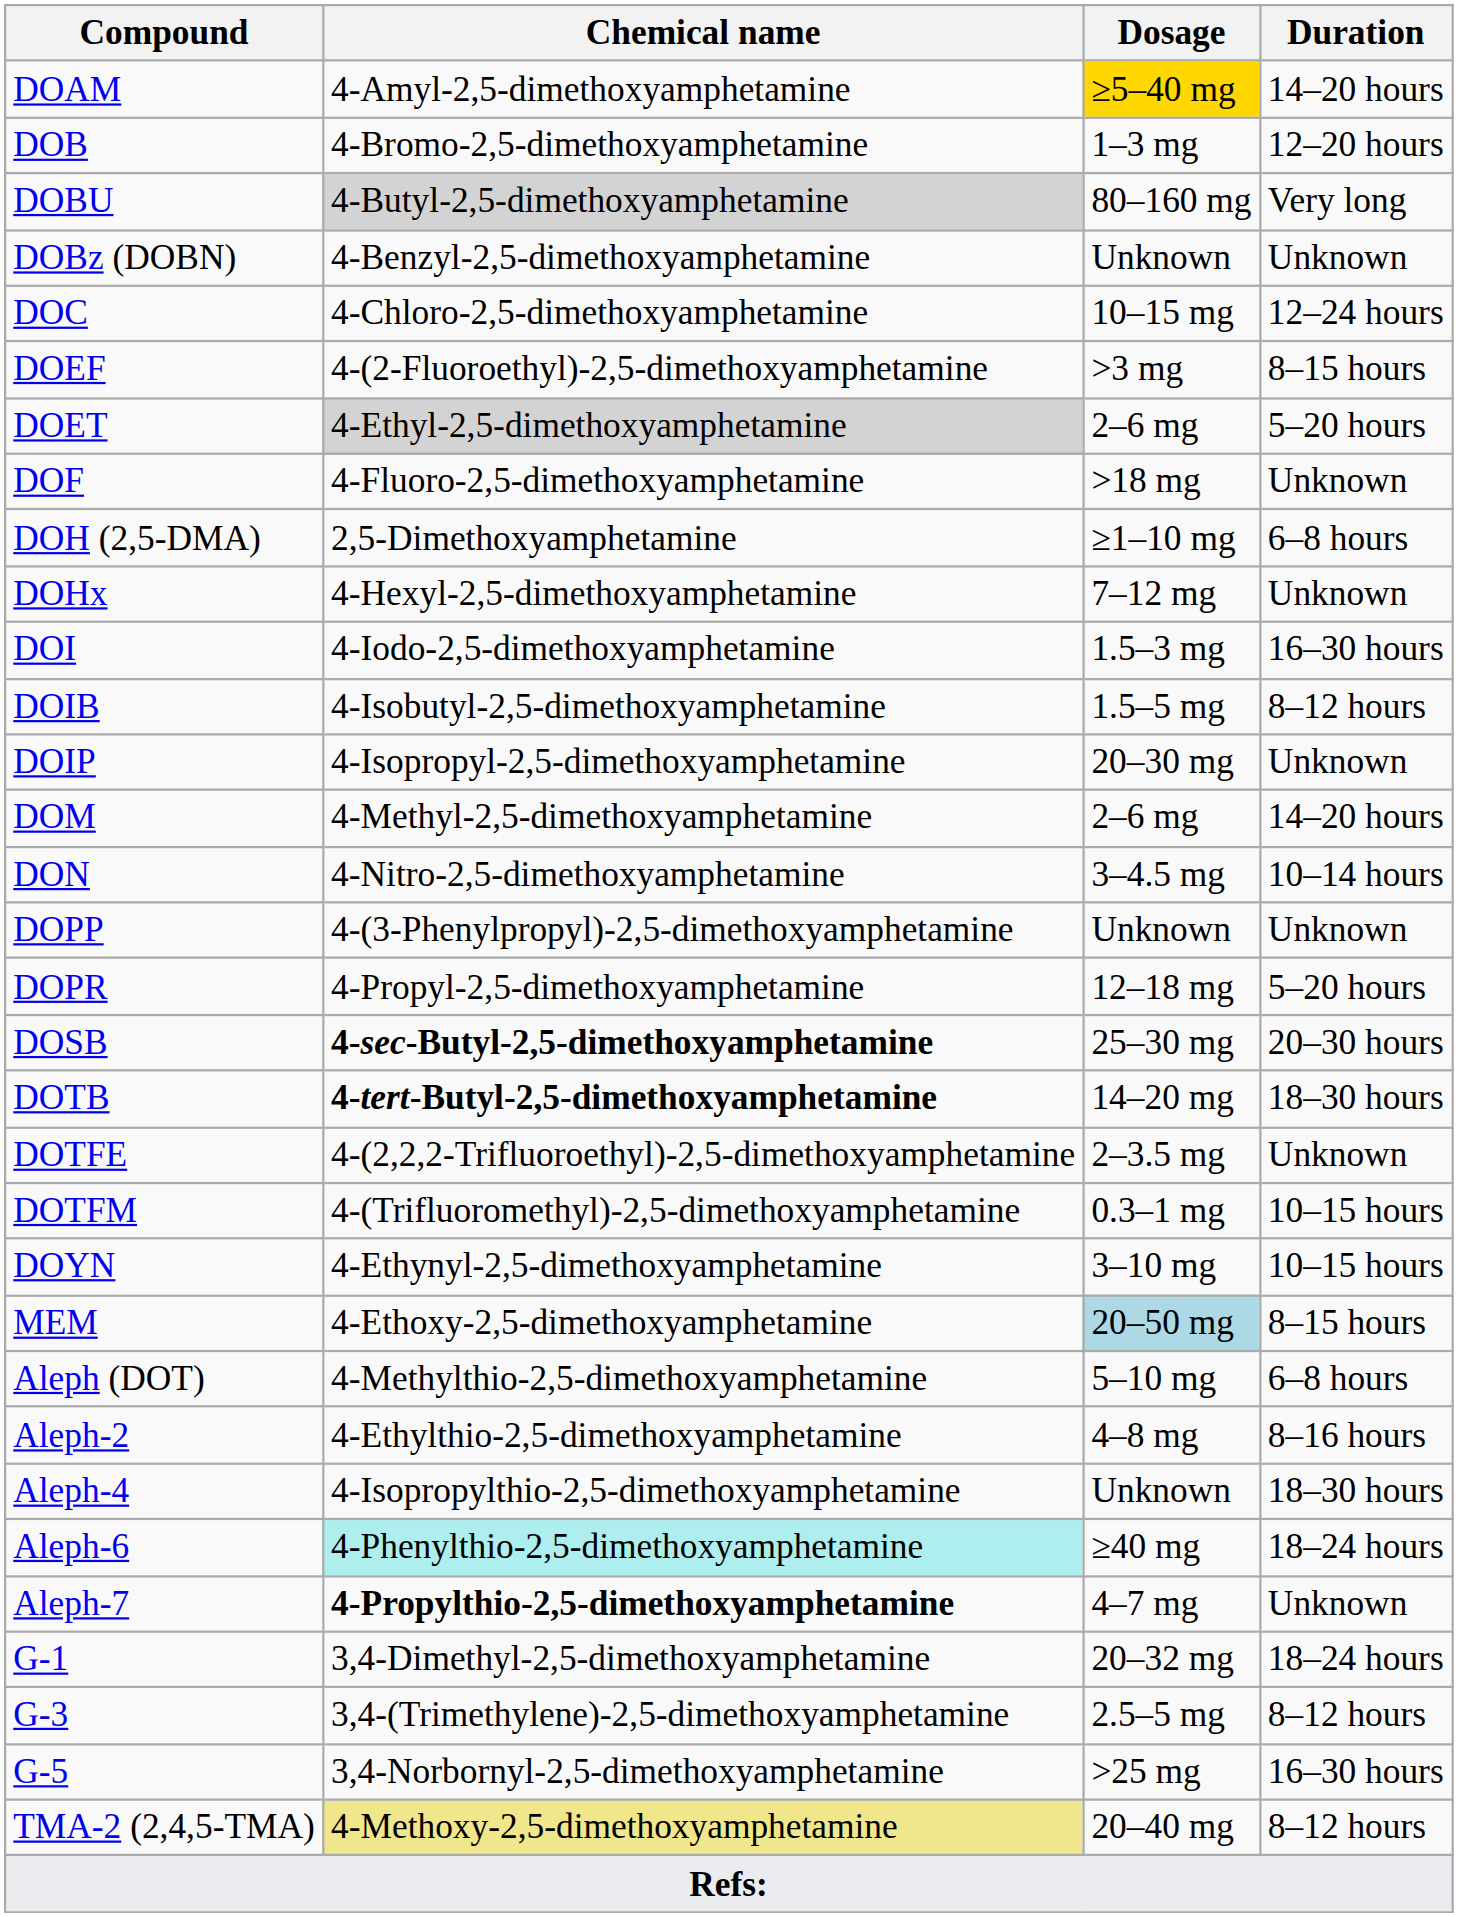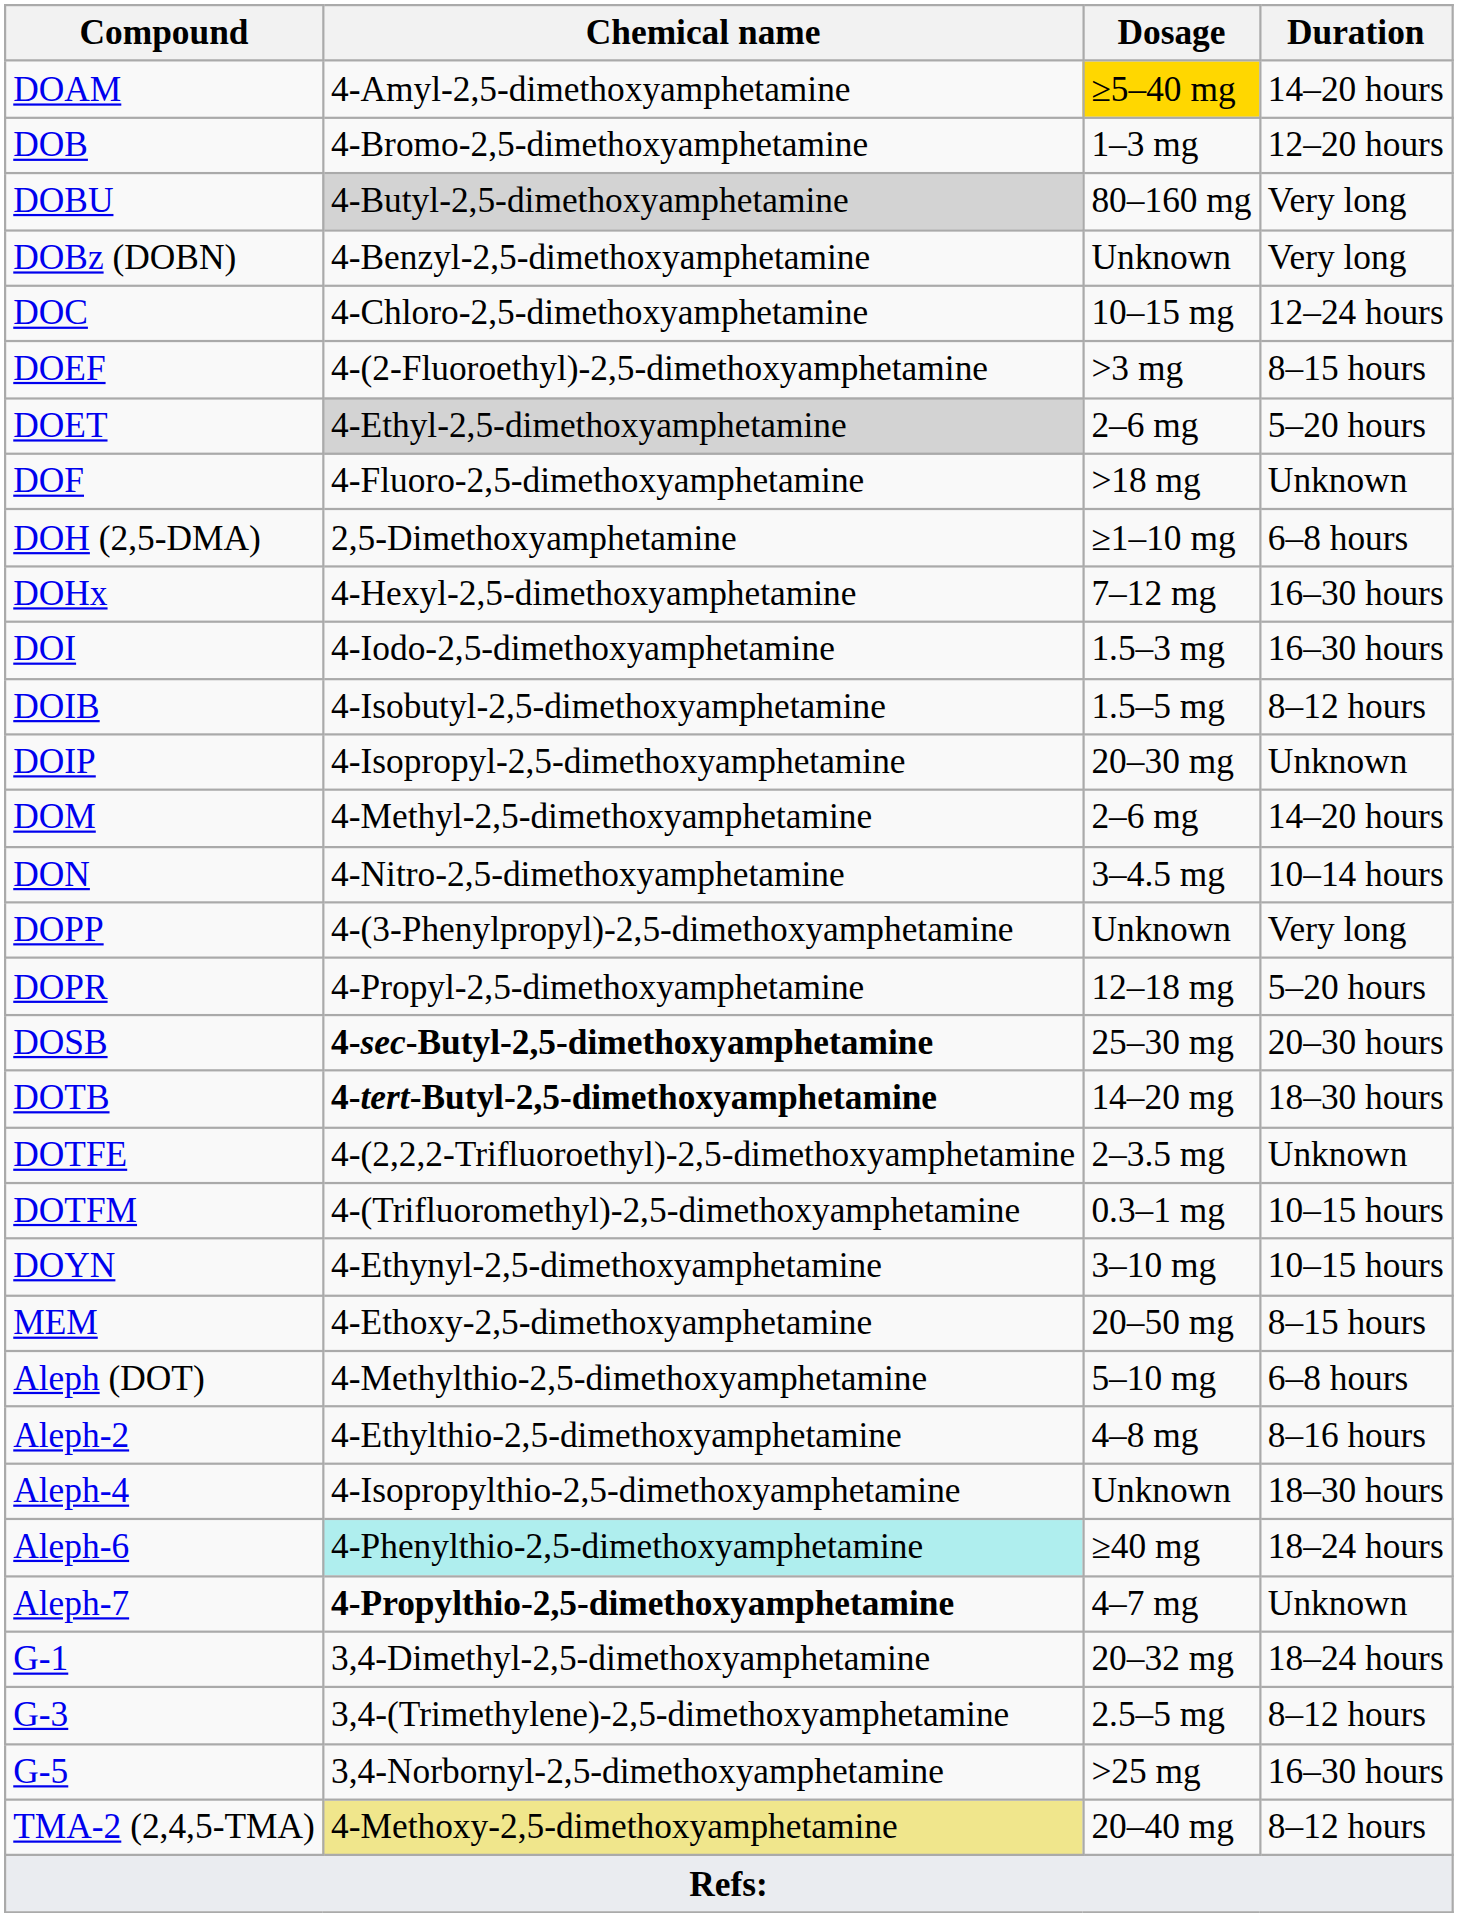 <table class="wikitable sortable sticky-header">
 <tr>
 <th>Compound</th>
 <th>Chemical name</th>
 <th>Dosage</th>
 <th>Duration</th>
 </tr>
 <tr>
 <td><a href='#'>DOAM</a></td>
 <td>4-Amyl-2,5-dimethoxyamphetamine</td>
 <td style="background: gold;">≥5–40 mg</td>
 <td>14–20 hours</td>
 </tr>
 <tr>
 <td><a href='#'>DOB</a></td>
 <td>4-Bromo-2,5-dimethoxyamphetamine</td>
 <td>1–3 mg</td>
 <td>12–20 hours</td>
 </tr>
 <tr>
 <td><a href='#'>DOBU</a></td>
 <td style="background: lightgrey;">4-Butyl-2,5-dimethoxyamphetamine</td>
 <td>80–160 mg</td>
 <td>Very long</td>
 </tr>
 <tr>
 <td><a href='#'>DOBz</a> (DOBN)</td>
 <td>4-Benzyl-2,5-dimethoxyamphetamine</td>
 <td>Unknown</td>
-<td>Unknown</td>
+<td>Very long</td>
 </tr>
 <tr>
 <td><a href='#'>DOC</a></td>
 <td>4-Chloro-2,5-dimethoxyamphetamine</td>
 <td>10–15 mg</td>
 <td>12–24 hours</td>
 </tr>
 <tr>
 <td><a href='#'>DOEF</a></td>
 <td>4-(2-Fluoroethyl)-2,5-dimethoxyamphetamine</td>
 <td>>3 mg</td>
 <td>8–15 hours</td>
 </tr>
 <tr>
 <td><a href='#'>DOET</a></td>
 <td style="background: lightgrey;">4-Ethyl-2,5-dimethoxyamphetamine</td>
 <td>2–6 mg</td>
 <td>5–20 hours</td>
 </tr>
 <tr>
 <td><a href='#'>DOF</a></td>
 <td>4-Fluoro-2,5-dimethoxyamphetamine</td>
 <td>>18 mg</td>
 <td>Unknown</td>
 </tr>
 <tr>
 <td><a href='#'>DOH</a> (2,5-DMA)</td>
 <td>2,5-Dimethoxyamphetamine</td>
 <td>≥1–10 mg</td>
 <td>6–8 hours</td>
 </tr>
 <tr>
 <td><a href='#'>DOHx</a></td>
 <td>4-Hexyl-2,5-dimethoxyamphetamine</td>
 <td>7–12 mg</td>
-<td>Unknown</td>
+<td>16–30 hours</td>
 </tr>
 <tr>
 <td><a href='#'>DOI</a></td>
 <td>4-Iodo-2,5-dimethoxyamphetamine</td>
 <td>1.5–3 mg</td>
 <td>16–30 hours</td>
 </tr>
 <tr>
 <td><a href='#'>DOIB</a></td>
 <td>4-Isobutyl-2,5-dimethoxyamphetamine</td>
 <td>1.5–5 mg</td>
 <td>8–12 hours</td>
 </tr>
 <tr>
 <td><a href='#'>DOIP</a></td>
 <td>4-Isopropyl-2,5-dimethoxyamphetamine</td>
 <td>20–30 mg</td>
 <td>Unknown</td>
 </tr>
 <tr>
 <td><a href='#'>DOM</a></td>
 <td>4-Methyl-2,5-dimethoxyamphetamine</td>
 <td>2–6 mg</td>
 <td>14–20 hours</td>
 </tr>
 <tr>
 <td><a href='#'>DON</a></td>
 <td>4-Nitro-2,5-dimethoxyamphetamine</td>
 <td>3–4.5 mg</td>
 <td>10–14 hours</td>
 </tr>
 <tr>
 <td><a href='#'>DOPP</a></td>
 <td>4-(3-Phenylpropyl)-2,5-dimethoxyamphetamine</td>
 <td>Unknown</td>
-<td>Unknown</td>
+<td>Very long</td>
 </tr>
 <tr>
 <td><a href='#'>DOPR</a></td>
 <td>4-Propyl-2,5-dimethoxyamphetamine</td>
 <td>12–18 mg</td>
 <td>5–20 hours</td>
 </tr>
 <tr>
 <td><a href='#'>DOSB</a></td>
 <td><strong>4-<em>sec</em>-Butyl-2,5-dimethoxyamphetamine</strong></td>
 <td>25–30 mg</td>
 <td>20–30 hours</td>
 </tr>
 <tr>
 <td><a href='#'>DOTB</a></td>
 <td><strong>4-<em>tert</em>-Butyl-2,5-dimethoxyamphetamine</strong></td>
 <td>14–20 mg</td>
 <td>18–30 hours</td>
 </tr>
 <tr>
 <td><a href='#'>DOTFE</a></td>
 <td>4-(2,2,2-Trifluoroethyl)-2,5-dimethoxyamphetamine</td>
 <td>2–3.5 mg</td>
 <td>Unknown</td>
 </tr>
 <tr>
 <td><a href='#'>DOTFM</a></td>
 <td>4-(Trifluoromethyl)-2,5-dimethoxyamphetamine</td>
 <td>0.3–1 mg</td>
 <td>10–15 hours</td>
 </tr>
 <tr>
 <td><a href='#'>DOYN</a></td>
 <td>4-Ethynyl-2,5-dimethoxyamphetamine</td>
 <td>3–10 mg</td>
 <td>10–15 hours</td>
 </tr>
 <tr>
 <td><a href='#'>MEM</a></td>
 <td>4-Ethoxy-2,5-dimethoxyamphetamine</td>
-<td style="background: lightblue;">20–50 mg</td>
+<td>20–50 mg</td>
 <td>8–15 hours</td>
 </tr>
 <tr>
 <td><a href='#'>Aleph</a> (DOT)</td>
 <td>4-Methylthio-2,5-dimethoxyamphetamine</td>
 <td>5–10 mg</td>
 <td>6–8 hours</td>
 </tr>
 <tr>
 <td><a href='#'>Aleph-2</a></td>
 <td>4-Ethylthio-2,5-dimethoxyamphetamine</td>
 <td>4–8 mg</td>
 <td>8–16 hours</td>
 </tr>
 <tr>
 <td><a href='#'>Aleph-4</a></td>
 <td>4-Isopropylthio-2,5-dimethoxyamphetamine</td>
 <td>Unknown</td>
 <td>18–30 hours</td>
 </tr>
 <tr>
 <td><a href='#'>Aleph-6</a></td>
 <td style="background: paleturquoise;">4-Phenylthio-2,5-dimethoxyamphetamine</td>
 <td>≥40 mg</td>
 <td>18–24 hours</td>
 </tr>
 <tr>
 <td><a href='#'>Aleph-7</a></td>
 <td><strong>4-Propylthio-2,5-dimethoxyamphetamine</strong></td>
 <td>4–7 mg</td>
 <td>Unknown</td>
 </tr>
 <tr>
 <td><a href='#'>G-1</a></td>
 <td>3,4-Dimethyl-2,5-dimethoxyamphetamine</td>
 <td>20–32 mg</td>
 <td>18–24 hours</td>
 </tr>
 <tr>
 <td><a href='#'>G-3</a></td>
 <td>3,4-(Trimethylene)-2,5-dimethoxyamphetamine</td>
 <td>2.5–5 mg</td>
 <td>8–12 hours</td>
 </tr>
 <tr>
 <td><a href='#'>G-5</a></td>
 <td>3,4-Norbornyl-2,5-dimethoxyamphetamine</td>
 <td>>25 mg</td>
 <td>16–30 hours</td>
 </tr>
 <tr>
 <td><a href='#'>TMA-2</a> (2,4,5-TMA)</td>
 <td style="background: khaki;">4-Methoxy-2,5-dimethoxyamphetamine</td>
 <td>20–40 mg</td>
 <td>8–12 hours</td>
 </tr>
 <tr class="sortbottom">
 <td colspan="5" style="width: 1px; background-color:#eaecf0; text-align: center;"><strong>Refs:</strong> </td>
 </tr>
 </table>
